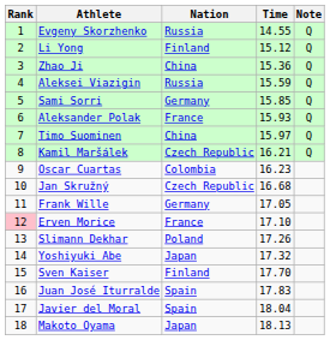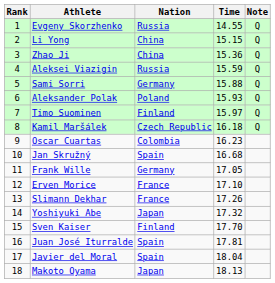 <table class="wikitable sortable" style="text-align:center">
 <tr>
 <th>Rank</th>
 <th>Athlete</th>
 <th>Nation</th>
 <th>Time</th>
 <th>Note</th>
 </tr>
 <tr bgcolor=ccffcc>
 <td>1</td>
 <td align=left><a href='#'>Evgeny Skorzhenko</a></td>
 <td align=left> <a href='#'>Russia</a></td>
 <td>14.55</td>
 <td>Q</td>
 </tr>
 <tr bgcolor=ccffcc>
 <td>2</td>
 <td align=left><a href='#'>Li Yong</a></td>
-<td align=left> <a href='#'>Finland</a></td>
-<td>15.12</td>
+<td align=left> <a href='#'>China</a></td>
+<td>15.15</td>
 <td>Q</td>
 </tr>
 <tr bgcolor=ccffcc>
 <td>3</td>
 <td align=left><a href='#'>Zhao Ji</a></td>
 <td align=left> <a href='#'>China</a></td>
 <td>15.36</td>
 <td>Q</td>
 </tr>
 <tr bgcolor=ccffcc>
 <td>4</td>
 <td align=left><a href='#'>Aleksei Viazigin</a></td>
 <td align=left> <a href='#'>Russia</a></td>
 <td>15.59</td>
 <td>Q</td>
 </tr>
 <tr bgcolor=ccffcc>
 <td>5</td>
 <td align=left><a href='#'>Sami Sorri</a></td>
 <td align=left> <a href='#'>Germany</a></td>
-<td>15.85</td>
+<td>15.88</td>
 <td>Q</td>
 </tr>
 <tr bgcolor=ccffcc>
 <td>6</td>
 <td align=left><a href='#'>Aleksander Polak</a></td>
-<td align=left> <a href='#'>France</a></td>
+<td align=left> <a href='#'>Poland</a></td>
 <td>15.93</td>
 <td>Q</td>
 </tr>
 <tr bgcolor=ccffcc>
 <td>7</td>
 <td align=left><a href='#'>Timo Suominen</a></td>
-<td align=left> <a href='#'>China</a></td>
+<td align=left> <a href='#'>Finland</a></td>
 <td>15.97</td>
 <td>Q</td>
 </tr>
 <tr bgcolor=ccffcc>
 <td>8</td>
 <td align=left><a href='#'>Kamil Maršálek</a></td>
 <td align=left> <a href='#'>Czech Republic</a></td>
-<td>16.21</td>
+<td>16.18</td>
 <td>Q</td>
 </tr>
 <tr>
 <td>9</td>
 <td align=left><a href='#'>Oscar Cuartas</a></td>
 <td align=left> <a href='#'>Colombia</a></td>
 <td>16.23</td>
 <td></td>
 </tr>
 <tr>
 <td>10</td>
 <td align=left><a href='#'>Jan Skružný</a></td>
-<td align=left> <a href='#'>Czech Republic</a></td>
+<td align=left> <a href='#'>Spain</a></td>
 <td>16.68</td>
 <td></td>
 </tr>
 <tr>
 <td>11</td>
 <td align=left><a href='#'>Frank Wille</a></td>
 <td align=left> <a href='#'>Germany</a></td>
 <td>17.05</td>
 <td></td>
 </tr>
 <tr>
-<td style="background: pink;">12</td>
+<td>12</td>
 <td align=left><a href='#'>Erven Morice</a></td>
 <td align=left> <a href='#'>France</a></td>
 <td>17.10</td>
 <td></td>
 </tr>
 <tr>
 <td>13</td>
 <td align=left><a href='#'>Slimann Dekhar</a></td>
-<td align=left> <a href='#'>Poland</a></td>
+<td align=left> <a href='#'>France</a></td>
 <td>17.26</td>
 <td></td>
 </tr>
 <tr>
 <td>14</td>
 <td align=left><a href='#'>Yoshiyuki Abe</a></td>
 <td align=left> <a href='#'>Japan</a></td>
 <td>17.32</td>
 <td></td>
 </tr>
 <tr>
 <td>15</td>
 <td align=left><a href='#'>Sven Kaiser</a></td>
 <td align=left> <a href='#'>Finland</a></td>
 <td>17.70</td>
 <td></td>
 </tr>
 <tr>
 <td>16</td>
 <td align=left><a href='#'>Juan José Iturralde</a></td>
 <td align=left> <a href='#'>Spain</a></td>
-<td>17.83</td>
+<td>17.81</td>
 <td></td>
 </tr>
 <tr>
 <td>17</td>
 <td align=left><a href='#'>Javier del Moral</a></td>
 <td align=left> <a href='#'>Spain</a></td>
 <td>18.04</td>
 <td></td>
 </tr>
 <tr>
 <td>18</td>
 <td align=left><a href='#'>Makoto Oyama</a></td>
 <td align=left> <a href='#'>Japan</a></td>
 <td>18.13</td>
 <td></td>
 </tr>
 </table>
